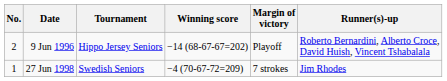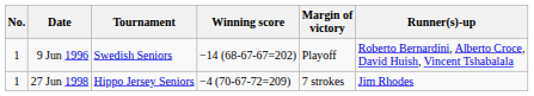 <table class="wikitable" style="font-size:95%;">
 <tr>
 <th>No.</th>
 <th>Date</th>
 <th>Tournament</th>
 <th>Winning score</th>
 <th>Margin of<br>victory</th>
 <th>Runner(s)-up</th>
 </tr>
 <tr>
-<td align=center>2</td>
+<td align=center>1</td>
 <td align=right>9 Jun <a href='#'>1996</a></td>
-<td><a href='#'>Hippo Jersey Seniors</a></td>
+<td><a href='#'>Swedish Seniors</a></td>
 <td>−14 (68-67-67=202)</td>
 <td>Playoff</td>
 <td> <a href='#'>Roberto Bernardini</a>,  <a href='#'>Alberto Croce</a>,<br> <a href='#'>David Huish</a>,  <a href='#'>Vincent Tshabalala</a></td>
 </tr>
 <tr>
 <td align=center>1</td>
 <td align=right>27 Jun <a href='#'>1998</a></td>
-<td><a href='#'>Swedish Seniors</a></td>
+<td><a href='#'>Hippo Jersey Seniors</a></td>
 <td>−4 (70-67-72=209)</td>
 <td>7 strokes</td>
 <td> <a href='#'>Jim Rhodes</a></td>
 </tr>
 </table>
